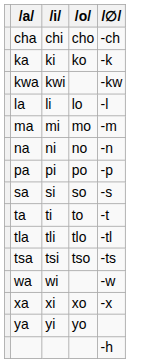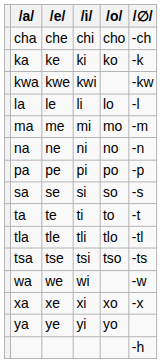 <table class="wikitable">
 <tr>
 <th></th>
 <th>/a/</th>
+<th>/e/</th>
 <th>/i/</th>
 <th>/o/</th>
 <th>/∅/</th>
 </tr>
 <tr>
 <th></th>
 <td>cha</td>
+<td>che</td>
 <td>chi</td>
 <td>cho</td>
 <td>-ch</td>
 </tr>
 <tr>
 <th></th>
 <td>ka</td>
+<td>ke</td>
 <td>ki</td>
 <td>ko</td>
 <td>-k</td>
 </tr>
 <tr>
 <th></th>
 <td>kwa</td>
+<td>kwe</td>
 <td>kwi</td>
 <td></td>
 <td>-kw</td>
 </tr>
 <tr>
 <th></th>
 <td>la</td>
+<td>le</td>
 <td>li</td>
 <td>lo</td>
 <td>-l</td>
 </tr>
 <tr>
 <th></th>
 <td>ma</td>
+<td>me</td>
 <td>mi</td>
 <td>mo</td>
 <td>-m</td>
 </tr>
 <tr>
 <th></th>
 <td>na</td>
+<td>ne</td>
 <td>ni</td>
 <td>no</td>
 <td>-n</td>
 </tr>
 <tr>
 <th></th>
 <td>pa</td>
+<td>pe</td>
 <td>pi</td>
 <td>po</td>
 <td>-p</td>
 </tr>
 <tr>
 <th></th>
 <td>sa</td>
+<td>se</td>
 <td>si</td>
 <td>so</td>
 <td>-s</td>
 </tr>
 <tr>
 <th></th>
 <td>ta</td>
+<td>te</td>
 <td>ti</td>
 <td>to</td>
 <td>-t</td>
 </tr>
 <tr>
 <th></th>
 <td>tla</td>
+<td>tle</td>
 <td>tli</td>
 <td>tlo</td>
 <td>-tl</td>
 </tr>
 <tr>
 <th></th>
 <td>tsa</td>
+<td>tse</td>
 <td>tsi</td>
 <td>tso</td>
 <td>-ts</td>
 </tr>
 <tr>
 <th></th>
 <td>wa</td>
+<td>we</td>
 <td>wi</td>
 <td></td>
 <td>-w</td>
 </tr>
 <tr>
 <th></th>
 <td>xa</td>
+<td>xe</td>
 <td>xi</td>
 <td>xo</td>
 <td>-x</td>
 </tr>
 <tr>
 <th></th>
 <td>ya</td>
+<td>ye</td>
 <td>yi</td>
 <td>yo</td>
 <td></td>
 </tr>
 <tr>
 <th></th>
 <td></td>
 <td></td>
 <td></td>
+<td></td>
 <td>-h</td>
 </tr>
 </table>
